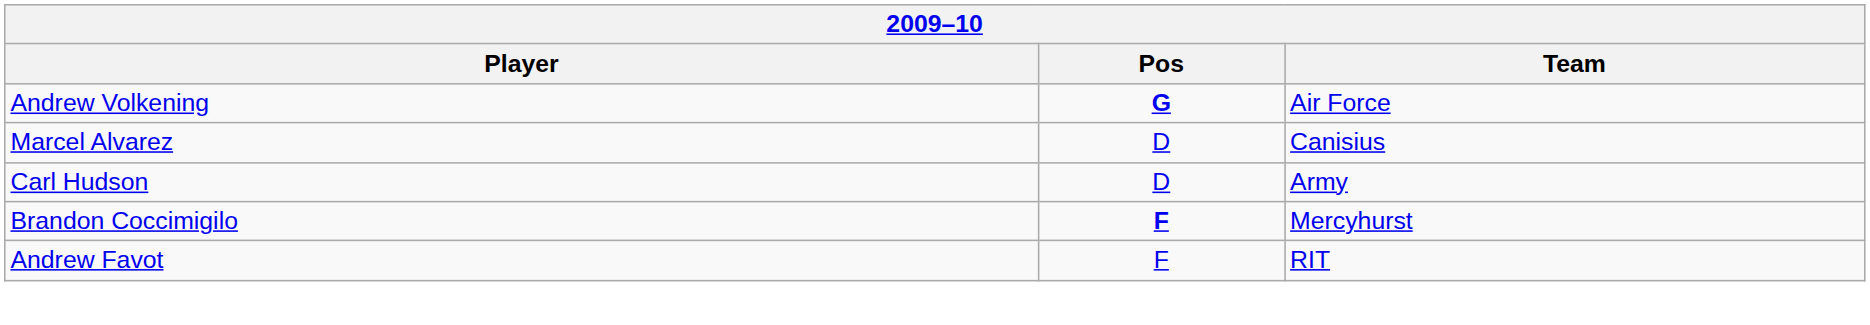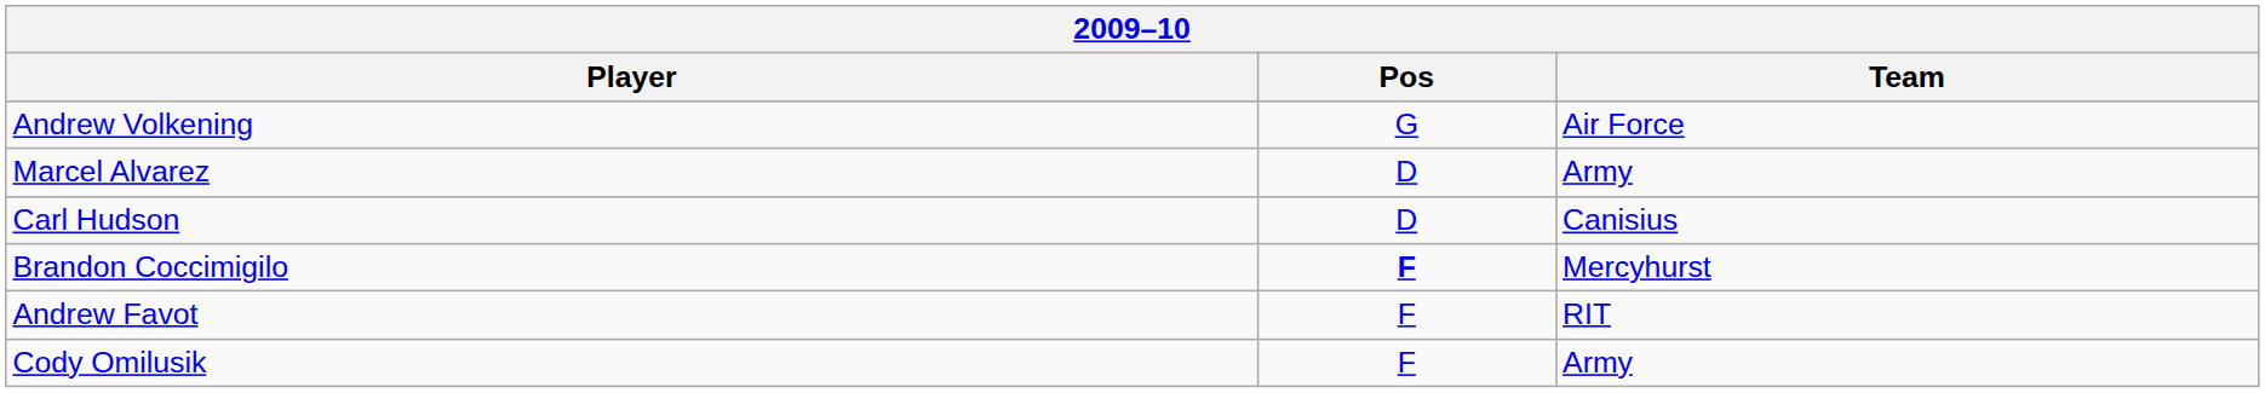 <table class="wikitable" width=95%>
 <tr>
 <th colspan=3><a href='#'>2009–10</a></th>
 </tr>
 <tr>
 <th>Player</th>
 <th>Pos</th>
 <th>Team</th>
 </tr>
 <tr>
 <td><a href='#'>Andrew Volkening</a></td>
-<td style="text-align:center;"><strong><a href='#'>G</a></strong></td>
+<td style="text-align:center;"><a href='#'>G</a></td>
 <td><a href='#'>Air Force</a></td>
 </tr>
 <tr>
 <td><a href='#'>Marcel Alvarez</a></td>
 <td style="text-align:center;"><a href='#'>D</a></td>
-<td><a href='#'>Canisius</a></td>
+<td><a href='#'>Army</a></td>
 </tr>
 <tr>
 <td><a href='#'>Carl Hudson</a></td>
 <td style="text-align:center;"><a href='#'>D</a></td>
-<td><a href='#'>Army</a></td>
+<td><a href='#'>Canisius</a></td>
 </tr>
 <tr>
 <td><a href='#'>Brandon Coccimigilo</a></td>
 <td style="text-align:center;"><strong><a href='#'>F</a></strong></td>
 <td><a href='#'>Mercyhurst</a></td>
 </tr>
 <tr>
 <td><a href='#'>Andrew Favot</a></td>
 <td style="text-align:center;"><a href='#'>F</a></td>
 <td><a href='#'>RIT</a></td>
 </tr>
+<tr>
+<td><a href='#'>Cody Omilusik</a></td>
+<td style="text-align:center;"><a href='#'>F</a></td>
+<td><a href='#'>Army</a></td>
+</tr>
 </table>
